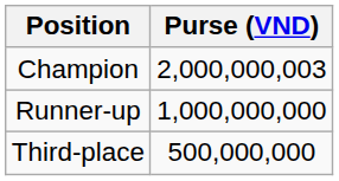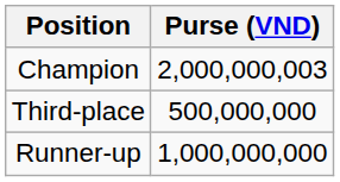 <table class="wikitable" style="text-align: Center;">
 <tr>
 <th>Position</th>
 <th>Purse (<a href='#'>VND</a>)</th>
 </tr>
 <tr>
 <td>Champion</td>
 <td>2,000,000,003</td>
 </tr>
 <tr>
+<td>Third-place</td>
+<td>500,000,000</td>
+</tr>
+<tr>
 <td>Runner-up</td>
 <td>1,000,000,000</td>
 </tr>
-<tr>
-<td>Third-place</td>
-<td>500,000,000</td>
-</tr>
 </table>
